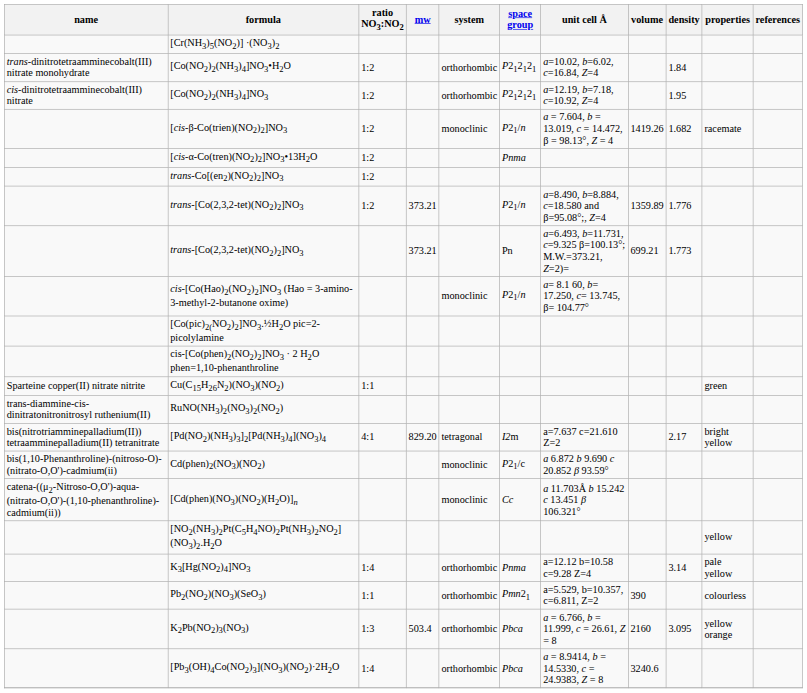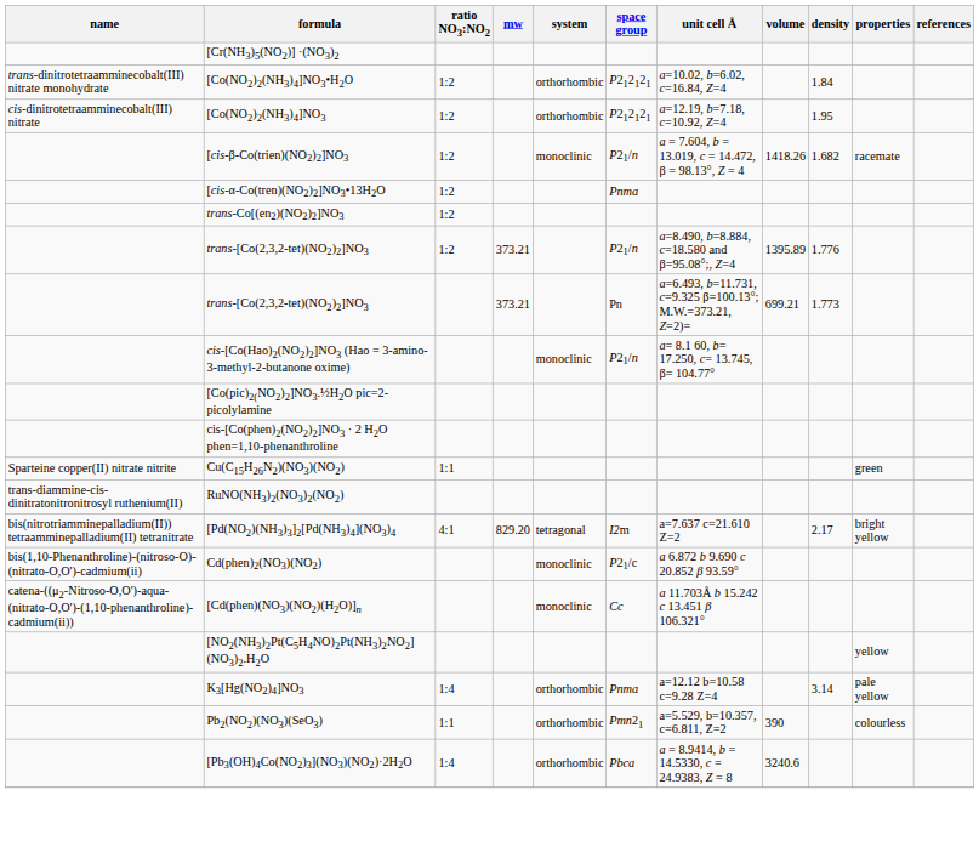 <table class="wikitable">
 <tr>
 <th>name</th>
 <th>formula</th>
 <th>ratio<br>NO<sub>3</sub>:NO<sub>2</sub></th>
 <th><a href='#'>mw</a></th>
 <th>system</th>
 <th><a href='#'>space group</a></th>
 <th>unit cell Å</th>
 <th>volume</th>
 <th>density</th>
 <th>properties</th>
 <th>references</th>
 </tr>
 <tr>
 <td></td>
 <td>[Cr(NH<sub>3</sub>)<sub>5</sub>(NO<sub>2</sub>)] ·(NO<sub>3</sub>)<sub>2</sub></td>
 <td></td>
 <td></td>
 <td></td>
 <td></td>
 <td></td>
 <td></td>
 <td></td>
 <td></td>
 <td></td>
 </tr>
 <tr>
 <td><em>trans</em>-dinitrotetraamminecobalt(III) nitrate monohydrate</td>
 <td>[Co(NO<sub>2</sub>)<sub>2</sub>(NH<sub>3</sub>)<sub>4</sub>]NO<sub>3</sub>•H<sub>2</sub>O</td>
 <td>1:2</td>
 <td></td>
 <td>orthorhombic</td>
 <td><em>P</em>2<sub>1</sub>2<sub>1</sub>2<sub>1</sub></td>
 <td><em>a</em>=10.02, <em>b</em>=6.02, <em>c</em>=16.84, <em>Z</em>=4</td>
 <td></td>
 <td>1.84</td>
 <td></td>
 <td></td>
 </tr>
 <tr>
 <td><em>cis</em>-dinitrotetraamminecobalt(III) nitrate</td>
 <td>[Co(NO<sub>2</sub>)<sub>2</sub>(NH<sub>3</sub>)<sub>4</sub>]NO<sub>3</sub></td>
 <td>1:2</td>
 <td></td>
 <td>orthorhombic</td>
 <td><em>P</em>2<sub>1</sub>2<sub>1</sub>2<sub>1</sub></td>
 <td><em>a</em>=12.19, <em>b</em>=7.18, <em>c</em>=10.92, <em>Z</em>=4</td>
 <td></td>
 <td>1.95</td>
 <td></td>
 <td></td>
 </tr>
 <tr>
 <td></td>
 <td>[<em>cis</em>-β-Co(trien)(NO<sub>2</sub>)<sub>2</sub>]NO<sub>3</sub></td>
 <td>1:2</td>
 <td></td>
 <td>monoclinic</td>
 <td><em>P</em>2<sub>1</sub>/<em>n</em></td>
 <td><em>a</em> = 7.604, <em>b</em> = 13.019, <em>c</em> = 14.472, β = 98.13°, <em>Z</em> = 4</td>
-<td>1419.26</td>
+<td>1418.26</td>
 <td>1.682</td>
 <td>racemate</td>
 <td></td>
 </tr>
 <tr>
 <td></td>
 <td>[<em>cis</em>-α-Co(tren)(NO<sub>2</sub>)<sub>2</sub>]NO<sub>3</sub>•13H<sub>2</sub>O</td>
 <td>1:2</td>
 <td></td>
 <td></td>
 <td><em>Pnma</em></td>
 <td></td>
 <td></td>
 <td></td>
 <td></td>
 <td></td>
 </tr>
 <tr>
 <td></td>
 <td><em>trans</em>-Co[(en<sub>2</sub>)(NO<sub>2</sub>)<sub>2</sub>]NO<sub>3</sub></td>
 <td>1:2</td>
 <td></td>
 <td></td>
 <td></td>
 <td></td>
 <td></td>
 <td></td>
 <td></td>
 <td></td>
 </tr>
 <tr>
 <td></td>
 <td><em>trans</em>-[Co(2,3,2-tet)(NO<sub>2</sub>)<sub>2</sub>]NO<sub>3</sub></td>
 <td>1:2</td>
 <td>373.21</td>
 <td></td>
 <td><em>P</em>2<sub>1</sub>/<em>n</em></td>
 <td><em>a</em>=8.490, <em>b</em>=8.884, <em>c</em>=18.580 and β=95.08°;, <em>Z</em>=4</td>
-<td>1359.89</td>
+<td>1395.89</td>
 <td>1.776</td>
 <td></td>
 <td></td>
 </tr>
 <tr>
 <td></td>
 <td><em>trans</em>-[Co(2,3,2-tet)(NO<sub>2</sub>)<sub>2</sub>]NO<sub>3</sub></td>
 <td></td>
 <td>373.21</td>
 <td></td>
 <td>Pn</td>
 <td><em>a</em>=6.493, <em>b</em>=11.731, <em>c</em>=9.325 β=100.13°;  M.W.=373.21, <em>Z</em>=2)=</td>
 <td>699.21</td>
 <td>1.773</td>
 <td></td>
 <td></td>
 </tr>
 <tr>
 <td></td>
 <td><em>cis</em>-[Co(Hao)<sub>2</sub>(NO<sub>2</sub>)<sub>2</sub>]NO<sub>3</sub> (Hao = 3-amino-3-methyl-2-butanone oxime)</td>
 <td></td>
 <td></td>
 <td>monoclinic</td>
 <td><em>P</em>2<sub>1</sub>/<em>n</em></td>
 <td><em>a</em>= 8.1 60, <em>b</em>= 17.250, <em>c</em>= 13.745, β= 104.77°</td>
 <td></td>
 <td></td>
 <td></td>
 <td></td>
 </tr>
 <tr>
 <td></td>
 <td>[Co(pic)<sub>2(</sub>NO<sub>2</sub>)<sub>2</sub>]NO<sub>3</sub>.½H<sub>2</sub>O pic=2-picolylamine</td>
 <td></td>
 <td></td>
 <td></td>
 <td></td>
 <td></td>
 <td></td>
 <td></td>
 <td></td>
 <td></td>
 </tr>
 <tr>
 <td></td>
 <td>cis-[Co(phen)<sub>2</sub>(NO<sub>2</sub>)<sub>2</sub>]NO<sub>3</sub> · 2 H<sub>2</sub>O phen=1,10-phenanthroline</td>
 <td></td>
 <td></td>
 <td></td>
 <td></td>
 <td></td>
 <td></td>
 <td></td>
 <td></td>
 <td></td>
 </tr>
 <tr>
 <td>Sparteine copper(II) nitrate nitrite</td>
 <td>Cu(C<sub>15</sub>H<sub>26</sub>N<sub>2</sub>)(NO<sub>3</sub>)(NO<sub>2</sub>)</td>
 <td>1:1</td>
 <td></td>
 <td></td>
 <td></td>
 <td></td>
 <td></td>
 <td></td>
 <td>green</td>
 <td></td>
 </tr>
 <tr>
 <td>trans-diammine-cis-dinitratonitronitrosyl ruthenium(II)</td>
 <td>RuNO(NH<sub>3</sub>)<sub>2</sub>(NO<sub>3</sub>)<sub>2</sub>(NO<sub>2</sub>)</td>
 <td></td>
 <td></td>
 <td></td>
 <td></td>
 <td></td>
 <td></td>
 <td></td>
 <td></td>
 <td></td>
 </tr>
 <tr>
 <td>bis(nitrotriamminepalladium(II)) tetraamminepalladium(II) tetranitrate</td>
 <td>[Pd(NO<sub>2</sub>)(NH<sub>3</sub>)<sub>3</sub>]<sub>2</sub>[Pd(NH<sub>3</sub>)<sub>4</sub>](NO<sub>3</sub>)<sub>4</sub></td>
 <td>4:1</td>
 <td>829.20</td>
 <td>tetragonal</td>
 <td><em>I</em><em>2</em>m</td>
 <td>a=7.637 c=21.610 Z=2</td>
 <td></td>
 <td>2.17</td>
 <td>bright yellow</td>
 <td></td>
 </tr>
 <tr>
 <td>bis(1,10-Phenanthroline)-(nitroso-O)-(nitrato-O,O')-cadmium(ii)</td>
 <td>Cd(phen)<sub>2</sub>(NO<sub>3</sub>)(NO<sub>2</sub>)</td>
 <td></td>
 <td></td>
 <td>monoclinic</td>
 <td><em>P</em>2<sub>1</sub>/c</td>
 <td><em>a</em> 6.872 <em>b</em> 9.690 <em>c</em> 20.852 <em>β</em> 93.59°</td>
 <td></td>
 <td></td>
 <td></td>
 <td></td>
 </tr>
 <tr>
 <td>catena-((μ<sub>2</sub>-Nitroso-O,O')-aqua-(nitrato-O,O')-(1,10-phenanthroline)-cadmium(ii))</td>
 <td>[Cd(phen)(NO<sub>3</sub>)(NO<sub>2</sub>)(H<sub>2</sub>O)]<sub><em>n</em></sub></td>
 <td></td>
 <td></td>
 <td>monoclinic</td>
 <td><em>Cc</em></td>
 <td><em>a</em> 11.703Å <em>b</em> 15.242 <em>c</em> 13.451 <em>β</em> 106.321°</td>
 <td></td>
 <td></td>
 <td></td>
 <td></td>
 </tr>
 <tr>
 <td></td>
 <td>[NO<sub>2</sub>(NH<sub>3</sub>)<sub>2</sub>Pt(C<sub>5</sub>H<sub>4</sub>NO)<sub>2</sub>Pt(NH<sub>3</sub>)<sub>2</sub>NO<sub>2</sub>](NO<sub>3</sub>)<sub>2</sub>.H<sub>2</sub>O</td>
 <td></td>
 <td></td>
 <td></td>
 <td></td>
 <td></td>
 <td></td>
 <td></td>
 <td>yellow</td>
 <td></td>
 </tr>
 <tr>
 <td></td>
 <td>K<sub>3</sub>[Hg(NO<sub>2</sub>)<sub>4</sub>]NO<sub>3</sub></td>
 <td>1:4</td>
 <td></td>
 <td>orthorhombic</td>
 <td><em>Pnma</em></td>
 <td>a=12.12 b=10.58 c=9.28 Z=4</td>
 <td></td>
 <td>3.14</td>
 <td>pale yellow</td>
 <td></td>
 </tr>
 <tr>
 <td></td>
 <td>Pb<sub>2</sub>(NO<sub>2</sub>)(NO<sub>3</sub>)(SeO<sub>3</sub>)</td>
 <td>1:1</td>
 <td></td>
 <td>orthorhombic</td>
 <td><em>Pmn</em>2<sub>1</sub></td>
 <td>a=5.529, b=10.357, c=6.811, Z=2</td>
 <td>390</td>
 <td></td>
 <td>colourless</td>
 <td></td>
 </tr>
 <tr>
 <td></td>
-<td>K<sub>2</sub>Pb(NO<sub>2</sub>)<sub>3</sub>(NO<sub>3</sub>)</td>
-<td>1:3</td>
-<td>503.4</td>
-<td>orthorhombic</td>
-<td><em>Pbca</em></td>
-<td><em>a</em> = 6.766, <em>b</em> = 11.999, <em>c</em> = 26.61, <em>Z</em> = 8</td>
-<td>2160</td>
-<td>3.095</td>
-<td>yellow orange</td>
-<td></td>
-</tr>
-<tr>
-<td></td>
 <td>[Pb<sub>3</sub>(OH)<sub>4</sub>Co(NO<sub>2</sub>)<sub>3</sub>](NO<sub>3</sub>)(NO<sub>2</sub>)·2H<sub>2</sub>O</td>
 <td>1:4</td>
 <td></td>
 <td>orthorhombic</td>
 <td><em>Pbca</em></td>
 <td><em>a</em> = 8.9414, <em>b</em> = 14.5330, <em>c</em> = 24.9383, <em>Z</em> = 8</td>
 <td>3240.6</td>
 <td></td>
 <td></td>
 <td></td>
 </tr>
 <tr>
 </tr>
 </table>
